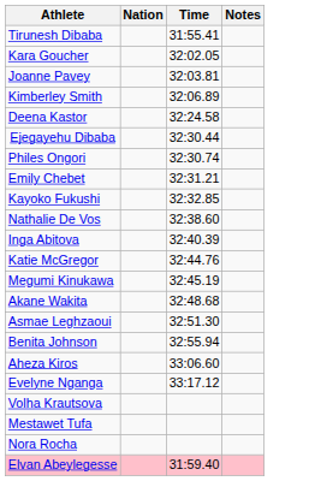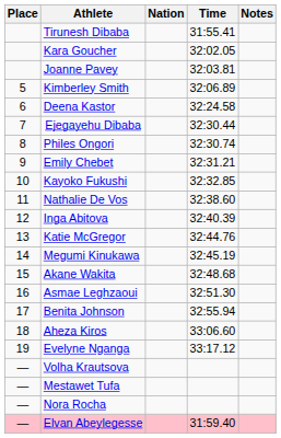 <table class="wikitable" style="text-align:center">
 <tr>
+<th>Place</th>
 <th>Athlete</th>
 <th>Nation</th>
 <th>Time</th>
 <th>Notes</th>
 </tr>
 <tr>
+<td></td>
 <td align=left><a href='#'>Tirunesh Dibaba</a></td>
 <td align=left></td>
 <td>31:55.41</td>
 <td></td>
 </tr>
 <tr>
+<td></td>
 <td align=left><a href='#'>Kara Goucher</a></td>
 <td align=left></td>
 <td>32:02.05</td>
 <td></td>
 </tr>
 <tr>
+<td></td>
 <td align=left><a href='#'>Joanne Pavey</a></td>
 <td align=left></td>
 <td>32:03.81</td>
 <td></td>
 </tr>
 <tr>
+<td>5</td>
 <td align=left><a href='#'>Kimberley Smith</a></td>
 <td align=left></td>
 <td>32:06.89</td>
 <td></td>
 </tr>
 <tr>
+<td>6</td>
 <td align=left><a href='#'>Deena Kastor</a></td>
 <td align=left></td>
 <td>32:24.58</td>
 <td></td>
 </tr>
 <tr>
+<td>7</td>
 <td><a href='#'>Ejegayehu Dibaba</a></td>
 <td align=left></td>
 <td>32:30.44</td>
 <td></td>
 </tr>
 <tr>
+<td>8</td>
 <td align=left><a href='#'>Philes Ongori</a></td>
 <td align=left></td>
 <td>32:30.74</td>
 <td></td>
 </tr>
 <tr>
+<td>9</td>
 <td align=left><a href='#'>Emily Chebet</a></td>
 <td align=left></td>
 <td>32:31.21</td>
 <td></td>
 </tr>
 <tr>
+<td>10</td>
 <td align=left><a href='#'>Kayoko Fukushi</a></td>
 <td align=left></td>
 <td>32:32.85</td>
 <td></td>
 </tr>
 <tr>
+<td>11</td>
 <td align=left><a href='#'>Nathalie De Vos</a></td>
 <td align=left></td>
 <td>32:38.60</td>
 <td></td>
 </tr>
 <tr>
+<td>12</td>
 <td align=left><a href='#'>Inga Abitova</a></td>
 <td align=left></td>
 <td>32:40.39</td>
 <td></td>
 </tr>
 <tr>
+<td>13</td>
 <td align=left><a href='#'>Katie McGregor</a></td>
 <td align=left></td>
 <td>32:44.76</td>
 <td></td>
 </tr>
 <tr>
+<td>14</td>
 <td align=left><a href='#'>Megumi Kinukawa</a></td>
 <td align=left></td>
 <td>32:45.19</td>
 <td></td>
 </tr>
 <tr>
+<td>15</td>
 <td align=left><a href='#'>Akane Wakita</a></td>
 <td align=left></td>
 <td>32:48.68</td>
 <td></td>
 </tr>
 <tr>
+<td>16</td>
 <td align=left><a href='#'>Asmae Leghzaoui</a></td>
 <td align=left></td>
 <td>32:51.30</td>
 <td></td>
 </tr>
 <tr>
+<td>17</td>
 <td align=left><a href='#'>Benita Johnson</a></td>
 <td align=left></td>
 <td>32:55.94</td>
 <td></td>
 </tr>
 <tr>
+<td>18</td>
 <td align=left><a href='#'>Aheza Kiros</a></td>
 <td align=left></td>
 <td>33:06.60</td>
 <td></td>
 </tr>
 <tr>
+<td>19</td>
 <td align=left><a href='#'>Evelyne Nganga</a></td>
 <td align=left></td>
 <td>33:17.12</td>
 <td></td>
 </tr>
 <tr>
+<td>—</td>
 <td align=left><a href='#'>Volha Krautsova</a></td>
 <td align=left></td>
 <td></td>
 <td></td>
 </tr>
 <tr>
+<td>—</td>
 <td align=left><a href='#'>Mestawet Tufa</a></td>
 <td align=left></td>
 <td></td>
 <td></td>
 </tr>
 <tr>
+<td>—</td>
 <td align=left><a href='#'>Nora Rocha</a></td>
 <td align=left></td>
 <td></td>
 <td></td>
 </tr>
 <tr bgcolor=pink>
+<td>—</td>
 <td align=left><a href='#'>Elvan Abeylegesse</a></td>
 <td align=left></td>
 <td>31:59.40</td>
 <td></td>
 </tr>
 </table>
